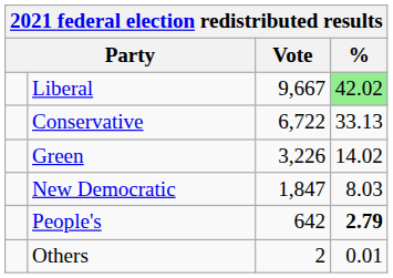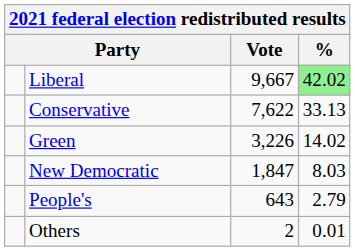 <table class="wikitable">
 <tr>
 <th colspan="4"><a href='#'>2021 federal election</a> redistributed results</th>
 </tr>
 <tr>
 <th bgcolor="#DDDDFF" width="130px" colspan="2">Party</th>
 <th bgcolor="#DDDDFF" width="50px">Vote</th>
 <th bgcolor="#DDDDFF" width="30px">%</th>
 </tr>
 <tr>
 <td> </td>
 <td><a href='#'>Liberal</a></td>
 <td align=right>9,667</td>
 <td align=right style="background: lightgreen;">42.02</td>
 </tr>
 <tr>
 <td> </td>
 <td><a href='#'>Conservative</a></td>
-<td align=right>6,722</td>
+<td align=right>7,622</td>
 <td align=right>33.13</td>
 </tr>
 <tr>
 <td> </td>
 <td><a href='#'>Green</a></td>
 <td align=right>3,226</td>
 <td align=right>14.02</td>
 </tr>
 <tr>
 <td> </td>
 <td><a href='#'>New Democratic</a></td>
 <td align=right>1,847</td>
 <td align=right>8.03</td>
 </tr>
 <tr>
 <td> </td>
 <td><a href='#'>People's</a></td>
-<td align=right>642</td>
-<td align=right><strong>2.79</strong></td>
+<td align=right>643</td>
+<td align=right>2.79</td>
 </tr>
 <tr>
 <td> </td>
 <td>Others</td>
 <td align=right>2</td>
 <td align=right>0.01</td>
 </tr>
 </table>
